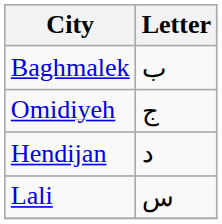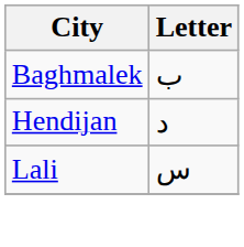 <table class="wikitable">
 <tr>
 <th>City</th>
 <th>Letter</th>
 </tr>
 <tr>
 <td><a href='#'>Baghmalek</a></td>
 <td>ب</td>
-</tr>
-<tr>
-<td><a href='#'>Omidiyeh</a></td>
-<td>ج</td>
 </tr>
 <tr>
 <td><a href='#'>Hendijan</a></td>
 <td>د</td>
 </tr>
 <tr>
 <td><a href='#'>Lali</a></td>
 <td>س</td>
 </tr>
 <tr>
 </tr>
 </table>
